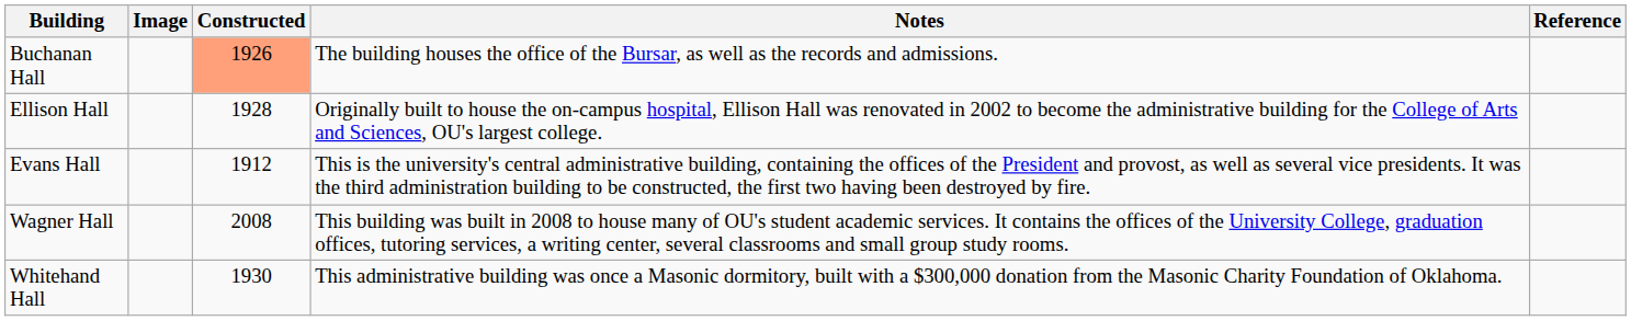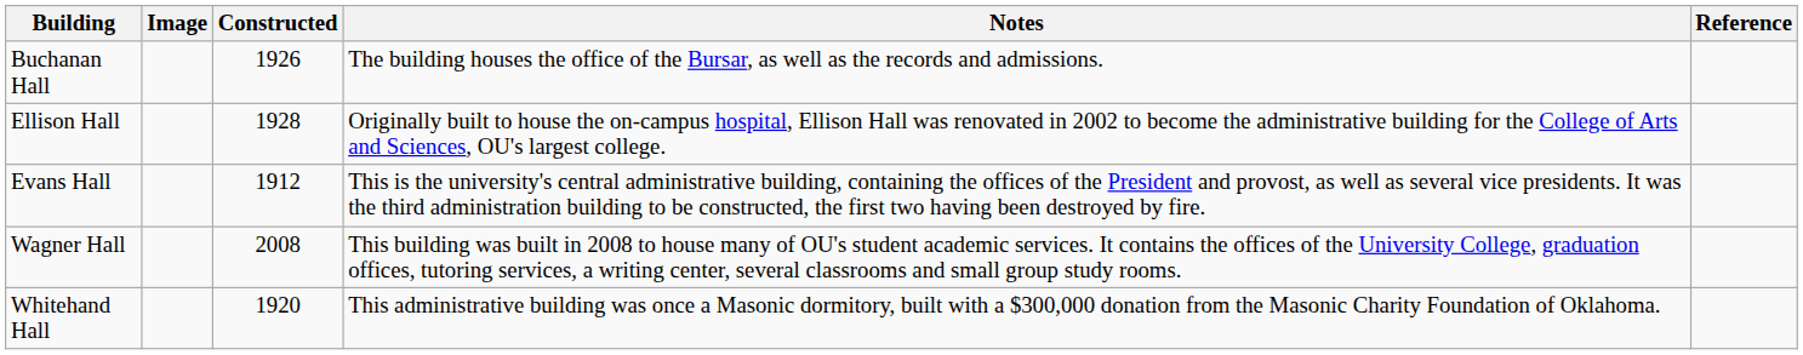 <table class="wikitable sortable" style="width:100%">
 <tr>
 <th width="*">Building</th>
 <th width="*" class="unsortable">Image</th>
 <th width="*">Constructed</th>
 <th width="*" class="unsortable">Notes</th>
 <th wdith="*" class="unsortable">Reference</th>
 </tr>
 <tr valign="top">
 <td>Buchanan Hall</td>
 <td align="center"></td>
-<td align="center" style="background: lightsalmon;">1926</td>
+<td align="center">1926</td>
 <td>The building houses the office of the <a href='#'>Bursar</a>, as well as the records and admissions.</td>
 <td align="center"></td>
 </tr>
 <tr valign="top">
 <td>Ellison Hall</td>
 <td align="center"></td>
 <td align="center">1928</td>
 <td>Originally built to house the on-campus <a href='#'>hospital</a>, Ellison Hall was renovated in 2002 to become the administrative building for the <a href='#'>College of Arts and Sciences</a>, OU's largest college.</td>
 <td align="center"></td>
 </tr>
 <tr valign="top">
 <td>Evans Hall</td>
 <td align="center"></td>
 <td align="center">1912</td>
 <td>This is the university's central administrative building, containing the offices of the <a href='#'>President</a> and provost, as well as several vice presidents. It was the third administration building to be constructed, the first two having been destroyed by fire.</td>
 <td align="center"></td>
 </tr>
 <tr valign="top">
 <td>Wagner Hall</td>
 <td align="center"></td>
 <td align="center">2008</td>
 <td>This building was built in 2008 to house many of OU's student academic services. It contains the offices of the <a href='#'>University College</a>, <a href='#'>graduation</a> offices, tutoring services, a writing center, several classrooms and small group study rooms.</td>
 <td align="center"></td>
 </tr>
 <tr valign="top">
 <td>Whitehand Hall</td>
 <td align="center"></td>
-<td align="center">1930</td>
+<td align="center">1920</td>
 <td>This administrative building was once a Masonic dormitory, built with a $300,000 donation from the Masonic Charity Foundation of Oklahoma.</td>
 <td align="center"></td>
 </tr>
 </table>
